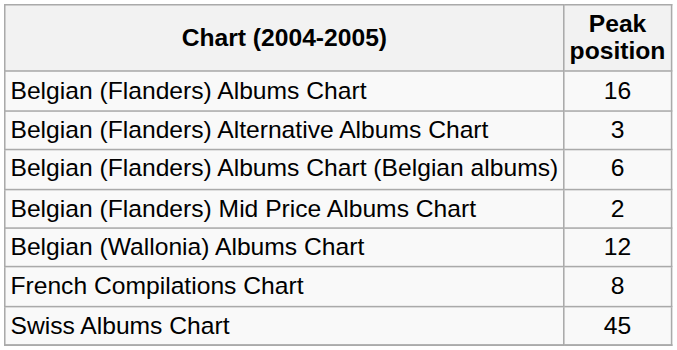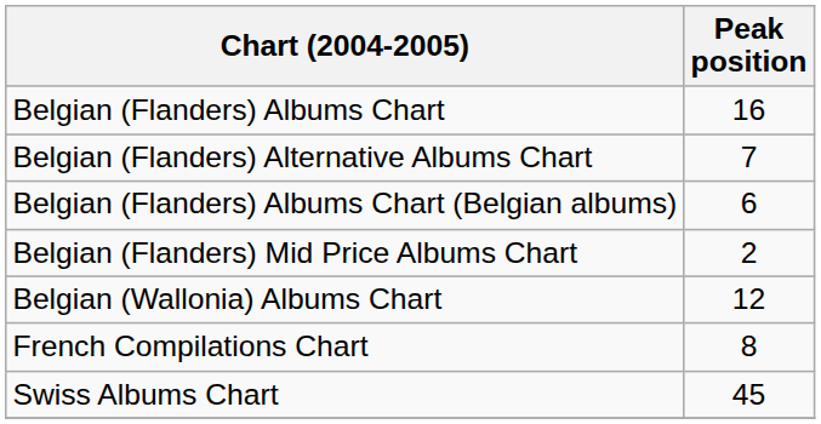 <table class="wikitable sortable">
 <tr>
 <th align="left">Chart (2004-2005)</th>
 <th align="center">Peak<br>position</th>
 </tr>
 <tr>
 <td align="left">Belgian (Flanders) Albums Chart</td>
 <td align="center">16</td>
 </tr>
 <tr>
 <td align="left">Belgian (Flanders) Alternative Albums Chart</td>
-<td align="center">3</td>
+<td align="center">7</td>
 </tr>
 <tr>
 <td align="left">Belgian (Flanders) Albums Chart (Belgian albums)</td>
 <td align="center">6</td>
 </tr>
 <tr>
 <td align="left">Belgian (Flanders) Mid Price Albums Chart</td>
 <td align="center">2</td>
 </tr>
 <tr>
 <td align="left">Belgian (Wallonia) Albums Chart</td>
 <td align="center">12</td>
 </tr>
 <tr>
 <td align="left">French Compilations Chart</td>
 <td align="center">8</td>
 </tr>
 <tr>
 <td align="left">Swiss Albums Chart</td>
 <td align="center">45</td>
 </tr>
 <tr>
 </tr>
 </table>
